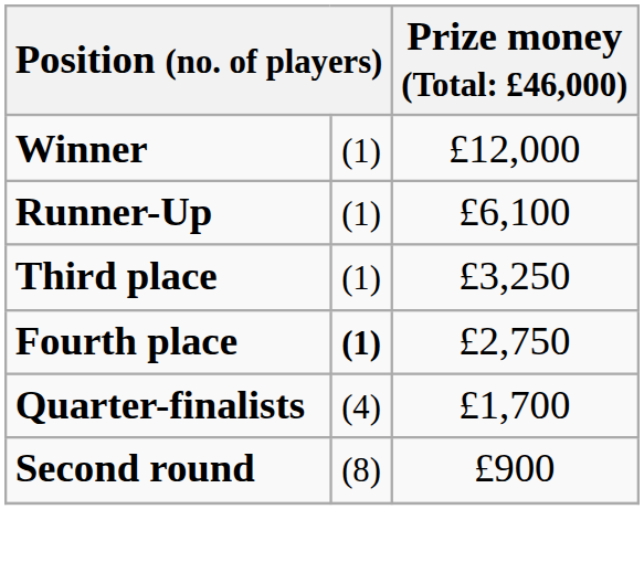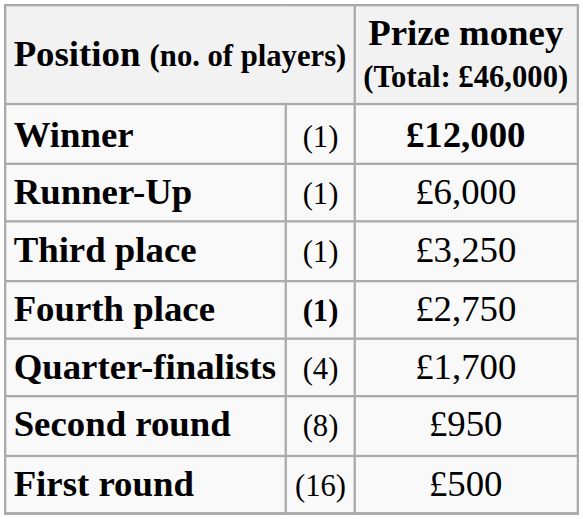 <table class="wikitable">
 <tr>
 <th colspan=2>Position <small>(no. of players)</small></th>
 <th>Prize money<br><small>(Total: £46,000)</small></th>
 </tr>
 <tr>
 <td><strong>Winner</strong></td>
 <td align=center><small>(1)</small></td>
-<td align=center>£12,000</td>
+<td align=center><strong>£12,000</strong></td>
 </tr>
 <tr>
 <td><strong>Runner-Up</strong></td>
 <td align=center><small>(1)</small></td>
-<td align=center>£6,100</td>
+<td align=center>£6,000</td>
 </tr>
 <tr>
 <td><strong>Third place</strong></td>
 <td align=center><small>(1)</small></td>
 <td align=center>£3,250</td>
 </tr>
 <tr>
 <td><strong>Fourth place</strong></td>
 <td align=center><strong><small>(1)</small></strong></td>
 <td align=center>£2,750</td>
 </tr>
 <tr>
 <td><strong>Quarter-finalists</strong></td>
 <td align=center><small>(4)</small></td>
 <td align=center>£1,700</td>
 </tr>
 <tr>
 <td><strong>Second round</strong></td>
 <td align=center><small>(8)</small></td>
-<td align=center>£900</td>
+<td align=center>£950</td>
+</tr>
+<tr>
+<td><strong>First round</strong></td>
+<td align=center><small>(16)</small></td>
+<td align=center>£500</td>
 </tr>
 <tr>
 </tr>
 </table>
